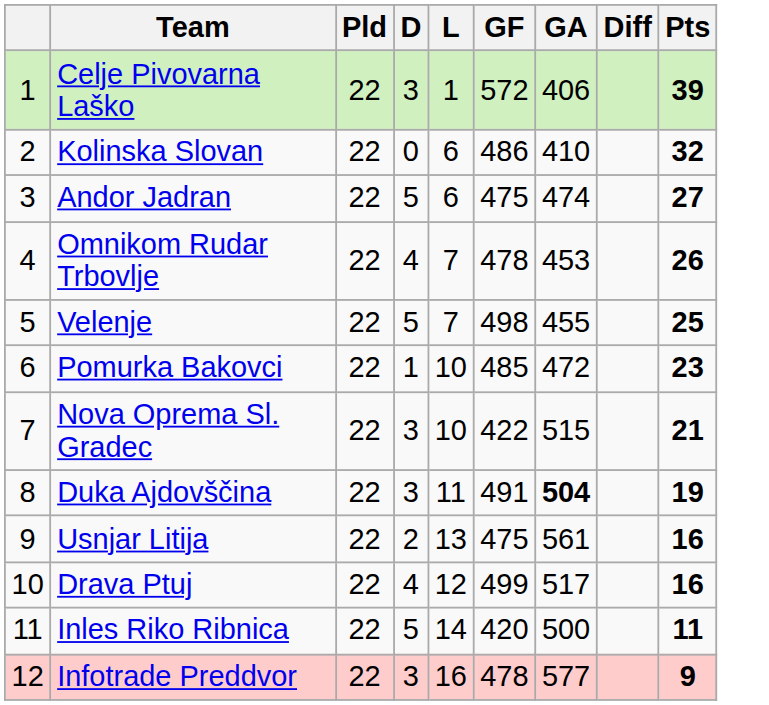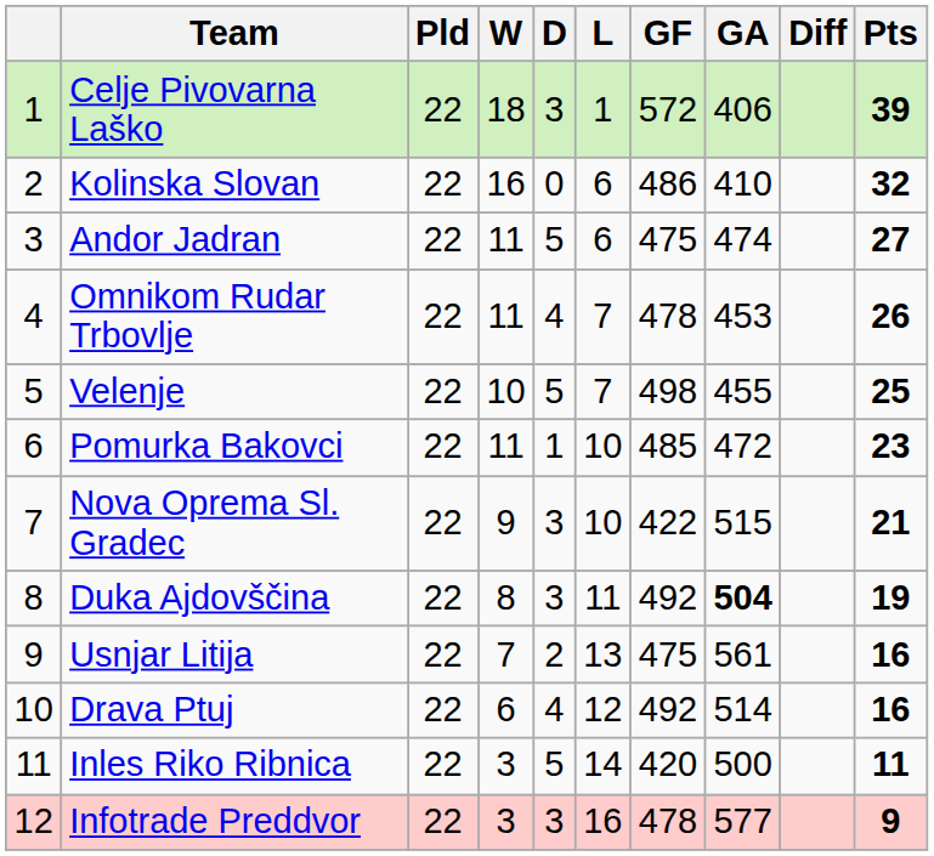 <table class="wikitable sortable" style="text-align:center">
 <tr>
 <th></th>
 <th width="150">Team</th>
 <th>Pld</th>
+<th>W</th>
 <th>D</th>
 <th>L</th>
 <th>GF</th>
 <th>GA</th>
 <th>Diff</th>
 <th>Pts</th>
 </tr>
 <tr style="background: #D0F0C0;">
 <td>1</td>
 <td align=left><a href='#'>Celje Pivovarna Laško</a></td>
 <td>22</td>
+<td>18</td>
 <td>3</td>
 <td>1</td>
 <td>572</td>
 <td>406</td>
 <td></td>
 <td><strong>39</strong></td>
 </tr>
 <tr>
 <td>2</td>
 <td align=left><a href='#'>Kolinska Slovan</a></td>
 <td>22</td>
+<td>16</td>
 <td>0</td>
 <td>6</td>
 <td>486</td>
 <td>410</td>
 <td></td>
 <td><strong>32</strong></td>
 </tr>
 <tr>
 <td>3</td>
 <td align=left><a href='#'>Andor Jadran</a></td>
 <td>22</td>
+<td>11</td>
 <td>5</td>
 <td>6</td>
 <td>475</td>
 <td>474</td>
 <td></td>
 <td><strong>27</strong></td>
 </tr>
 <tr>
 <td>4</td>
 <td align=left><a href='#'>Omnikom Rudar Trbovlje</a></td>
 <td>22</td>
+<td>11</td>
 <td>4</td>
 <td>7</td>
 <td>478</td>
 <td>453</td>
 <td></td>
 <td><strong>26</strong></td>
 </tr>
 <tr>
 <td>5</td>
 <td align=left><a href='#'>Velenje</a></td>
 <td>22</td>
+<td>10</td>
 <td>5</td>
 <td>7</td>
 <td>498</td>
 <td>455</td>
 <td></td>
 <td><strong>25</strong></td>
 </tr>
 <tr>
 <td>6</td>
 <td align=left><a href='#'>Pomurka Bakovci</a></td>
 <td>22</td>
+<td>11</td>
 <td>1</td>
 <td>10</td>
 <td>485</td>
 <td>472</td>
 <td></td>
 <td><strong>23</strong></td>
 </tr>
 <tr>
 <td>7</td>
 <td align=left><a href='#'>Nova Oprema Sl. Gradec</a></td>
 <td>22</td>
+<td>9</td>
 <td>3</td>
 <td>10</td>
 <td>422</td>
 <td>515</td>
 <td></td>
 <td><strong>21</strong></td>
 </tr>
 <tr>
 <td>8</td>
 <td align=left><a href='#'>Duka Ajdovščina</a></td>
 <td>22</td>
+<td>8</td>
 <td>3</td>
 <td>11</td>
-<td>491</td>
+<td>492</td>
 <td><strong>504</strong></td>
 <td></td>
 <td><strong>19</strong></td>
 </tr>
 <tr>
 <td>9</td>
 <td align=left><a href='#'>Usnjar Litija</a></td>
 <td>22</td>
+<td>7</td>
 <td>2</td>
 <td>13</td>
 <td>475</td>
 <td>561</td>
 <td></td>
 <td><strong>16</strong></td>
 </tr>
 <tr>
 <td>10</td>
 <td align=left><a href='#'>Drava Ptuj</a></td>
 <td>22</td>
+<td>6</td>
 <td>4</td>
 <td>12</td>
-<td>499</td>
-<td>517</td>
+<td>492</td>
+<td>514</td>
 <td></td>
 <td><strong>16</strong></td>
 </tr>
 <tr>
 <td>11</td>
 <td align=left><a href='#'>Inles Riko Ribnica</a></td>
 <td>22</td>
+<td>3</td>
 <td>5</td>
 <td>14</td>
 <td>420</td>
 <td>500</td>
 <td></td>
 <td><strong>11</strong></td>
 </tr>
 <tr style="background: #FFCCCC;">
 <td>12</td>
 <td align=left><a href='#'>Infotrade Preddvor</a></td>
 <td>22</td>
 <td>3</td>
+<td>3</td>
 <td>16</td>
 <td>478</td>
 <td>577</td>
 <td></td>
 <td><strong>9</strong></td>
 </tr>
 </table>
